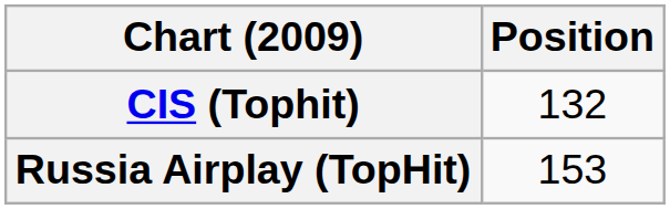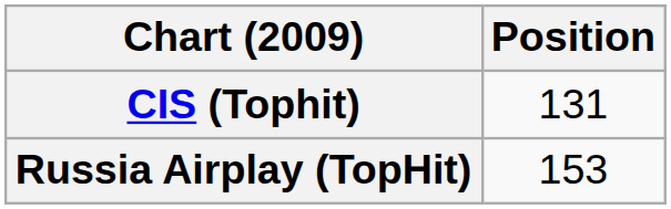 <table class="wikitable sortable plainrowheaders" style="text-align:center;">
 <tr>
 <th scope="col">Chart (2009)</th>
 <th scope="col">Position</th>
 </tr>
 <tr>
 <th scope="row"><a href='#'>CIS</a> (Tophit)</th>
-<td>132</td>
+<td>131</td>
 </tr>
 <tr>
 <th scope="row">Russia Airplay (TopHit)</th>
 <td>153</td>
 </tr>
 </table>
